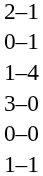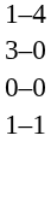 <table cellspacing=1 width=70%>
 <tr>
 <th width=25%></th>
 <th width=30%></th>
 <th width=15%></th>
 <th width=30%></th>
-</tr>
-<tr>
-<td></td>
-<td align=right></td>
-<td align=center>2–1</td>
-<td></td>
-</tr>
-<tr>
-<td></td>
-<td align=right></td>
-<td align=center>0–1</td>
-<td></td>
 </tr>
 <tr>
 <td></td>
 <td align=right></td>
 <td align=center>1–4</td>
 <td></td>
 </tr>
 <tr>
 <td></td>
 <td align=right></td>
 <td align=center>3–0</td>
 <td></td>
 </tr>
 <tr>
 <td></td>
 <td align=right></td>
 <td align=center>0–0</td>
 <td></td>
 </tr>
 <tr>
 <td></td>
 <td align=right></td>
 <td align=center>1–1</td>
 <td></td>
 </tr>
 </table>
